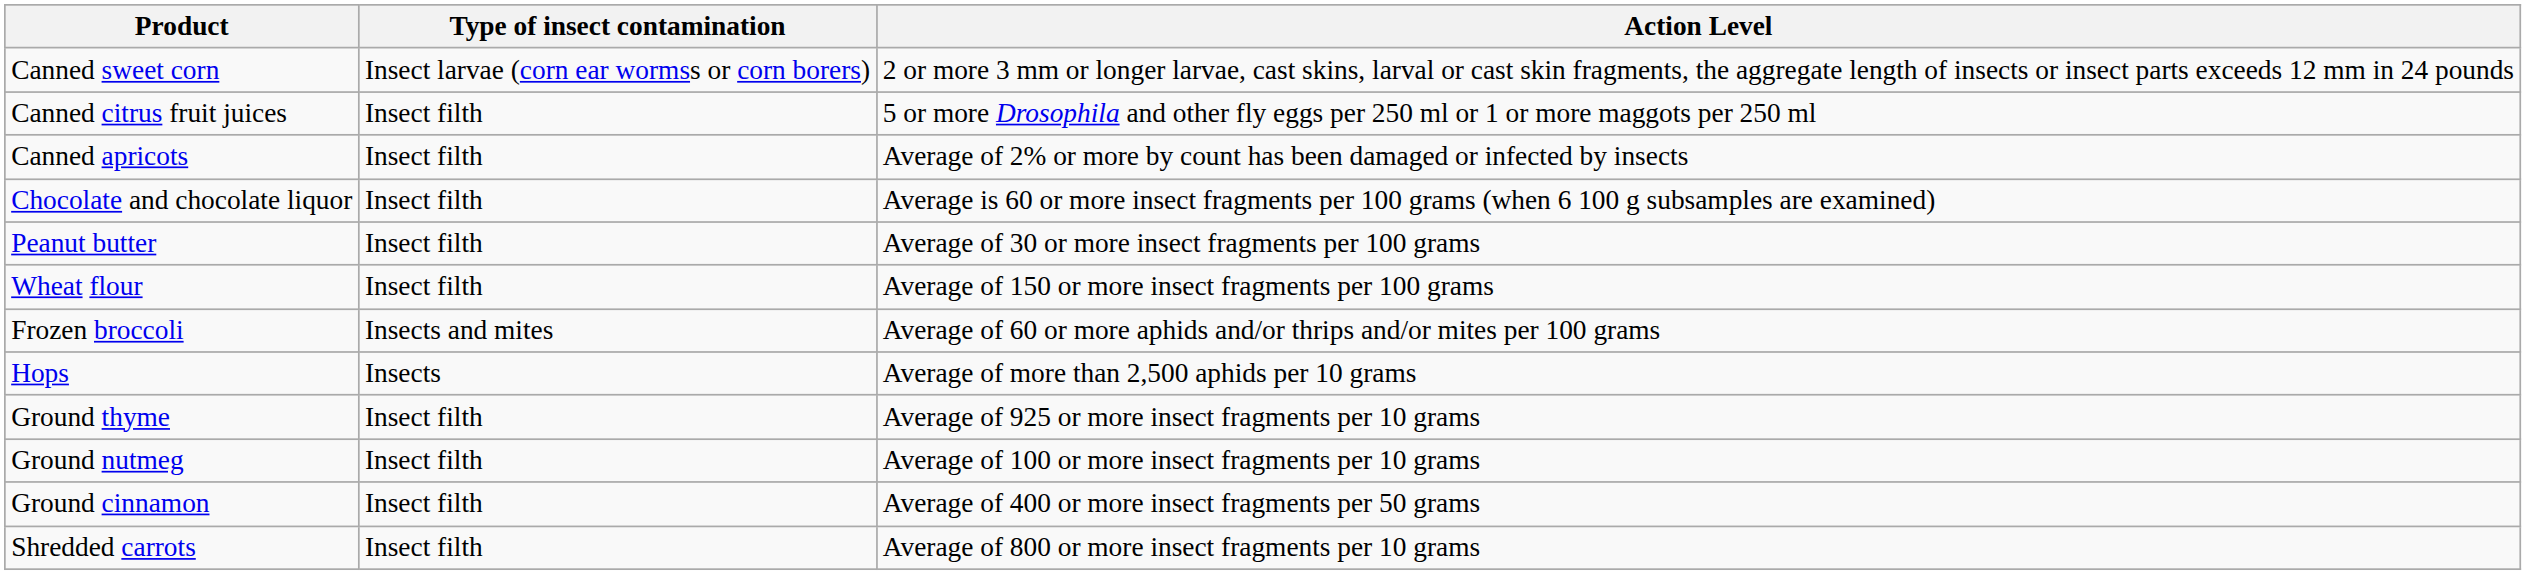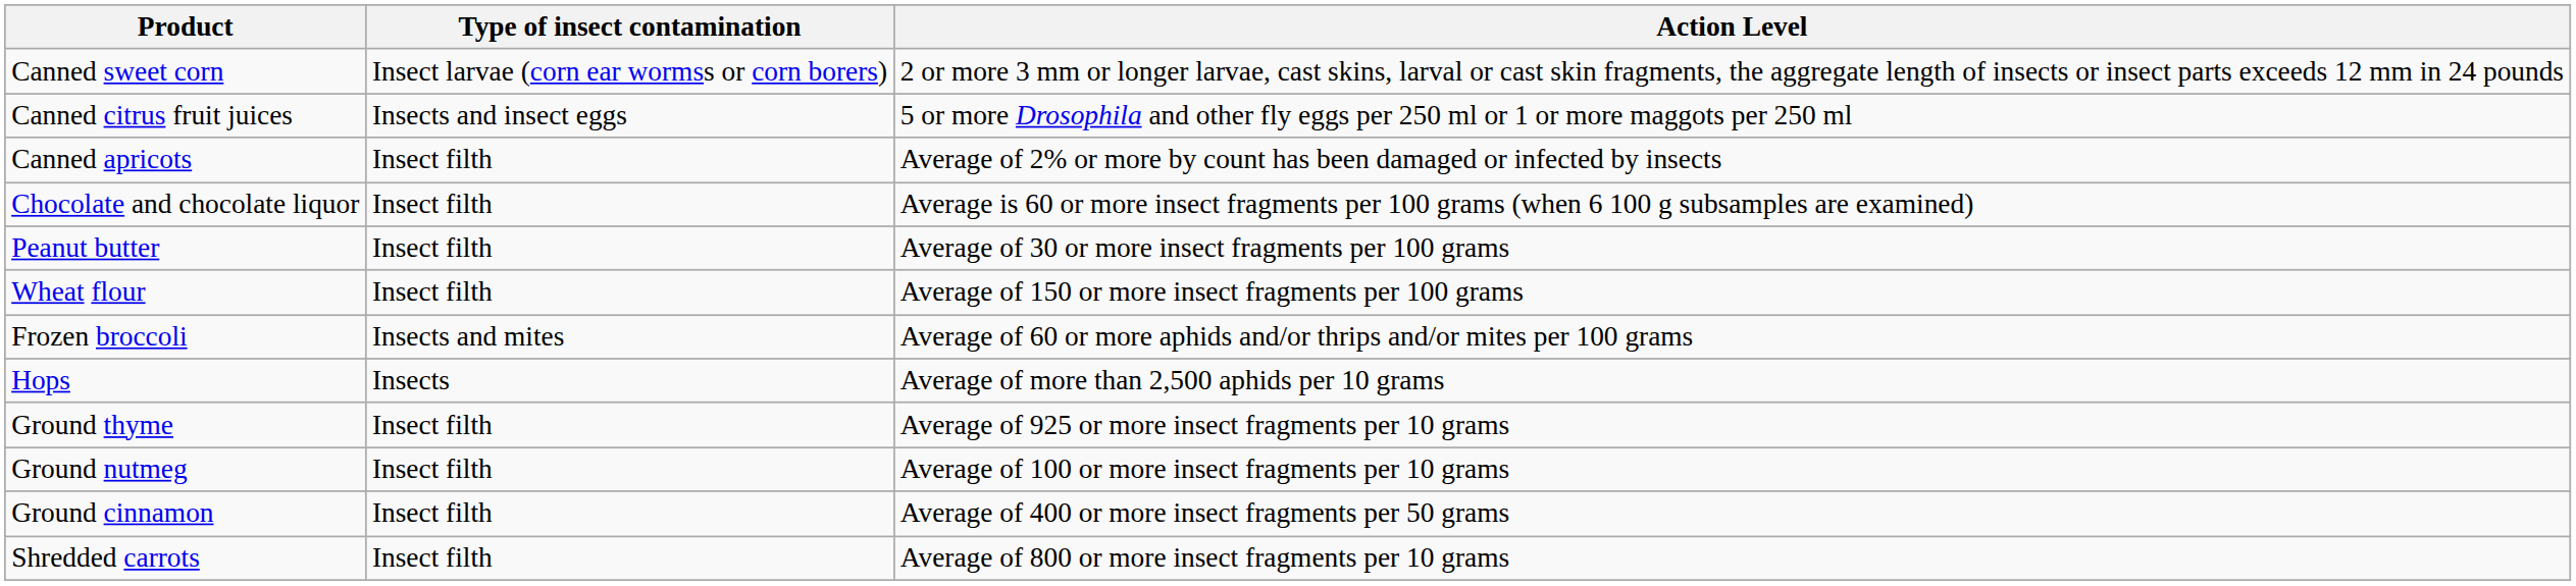 <table class="wikitable">
 <tr>
 <th>Product</th>
 <th>Type of insect contamination</th>
 <th>Action Level</th>
 </tr>
 <tr>
 <td>Canned <a href='#'>sweet corn</a></td>
 <td>Insect larvae (<a href='#'>corn ear worms</a>s or <a href='#'>corn borers</a>)</td>
 <td>2 or more 3 mm or longer larvae, cast skins, larval or cast skin fragments, the aggregate length of insects or insect parts exceeds 12 mm in 24 pounds</td>
 </tr>
 <tr>
 <td>Canned <a href='#'>citrus</a> fruit juices</td>
-<td>Insect filth</td>
+<td>Insects and insect eggs</td>
 <td>5 or more <em><a href='#'>Drosophila</a></em> and other fly eggs per 250 ml or 1 or more maggots per 250 ml</td>
 </tr>
 <tr>
 <td>Canned <a href='#'>apricots</a></td>
 <td>Insect filth</td>
 <td>Average of 2% or more by count has been damaged or infected by insects</td>
 </tr>
 <tr>
 <td><a href='#'>Chocolate</a> and chocolate liquor</td>
 <td>Insect filth</td>
 <td>Average is 60 or more insect fragments per 100 grams (when 6 100 g subsamples are examined)</td>
 </tr>
 <tr>
 <td><a href='#'>Peanut butter</a></td>
 <td>Insect filth</td>
 <td>Average of 30 or more insect fragments per 100 grams</td>
 </tr>
 <tr>
 <td><a href='#'>Wheat</a> <a href='#'>flour</a></td>
 <td>Insect filth</td>
 <td>Average of 150 or more insect fragments per 100 grams</td>
 </tr>
 <tr>
 <td>Frozen <a href='#'>broccoli</a></td>
 <td>Insects and mites</td>
 <td>Average of 60 or more aphids and/or thrips and/or mites per 100 grams</td>
 </tr>
 <tr>
 <td><a href='#'>Hops</a></td>
 <td>Insects</td>
 <td>Average of more than 2,500 aphids per 10 grams</td>
 </tr>
 <tr>
 <td>Ground <a href='#'>thyme</a></td>
 <td>Insect filth</td>
 <td>Average of 925 or more insect fragments per 10 grams</td>
 </tr>
 <tr>
 <td>Ground <a href='#'>nutmeg</a></td>
 <td>Insect filth</td>
 <td>Average of 100 or more insect fragments per 10 grams</td>
 </tr>
 <tr>
 <td>Ground <a href='#'>cinnamon</a></td>
 <td>Insect filth</td>
 <td>Average of 400 or more insect fragments per 50 grams</td>
 </tr>
 <tr>
 <td>Shredded <a href='#'>carrots</a></td>
 <td>Insect filth</td>
 <td>Average of 800 or more insect fragments per 10 grams</td>
 </tr>
 </table>
